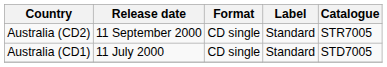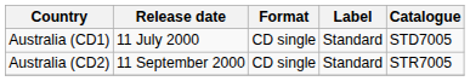 <table class="wikitable" border="1">
 <tr>
 <th>Country</th>
 <th>Release date</th>
 <th>Format</th>
 <th>Label</th>
 <th>Catalogue</th>
 </tr>
 <tr>
+<td>Australia (CD1)</td>
+<td>11 July 2000</td>
+<td>CD single</td>
+<td>Standard</td>
+<td>STD7005</td>
+</tr>
+<tr>
 <td>Australia (CD2)</td>
 <td>11 September 2000</td>
 <td>CD single</td>
 <td>Standard</td>
 <td>STR7005</td>
 </tr>
 <tr>
-<td>Australia (CD1)</td>
-<td>11 July 2000</td>
-<td>CD single</td>
-<td>Standard</td>
-<td>STD7005</td>
-</tr>
-<tr>
 </tr>
 </table>
